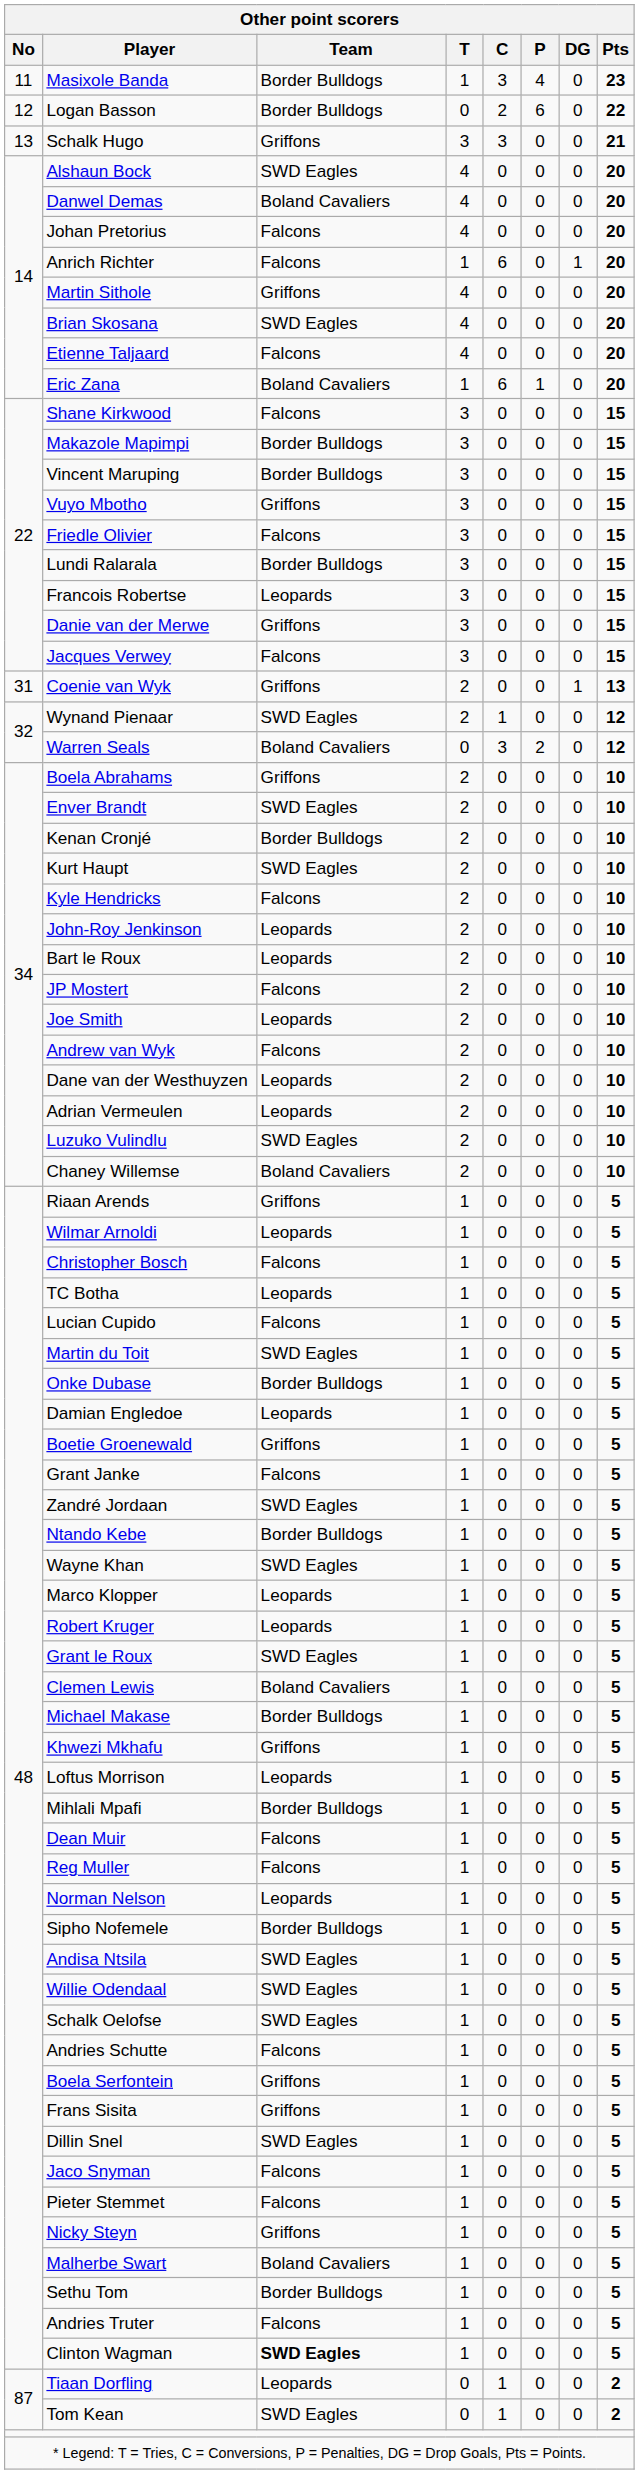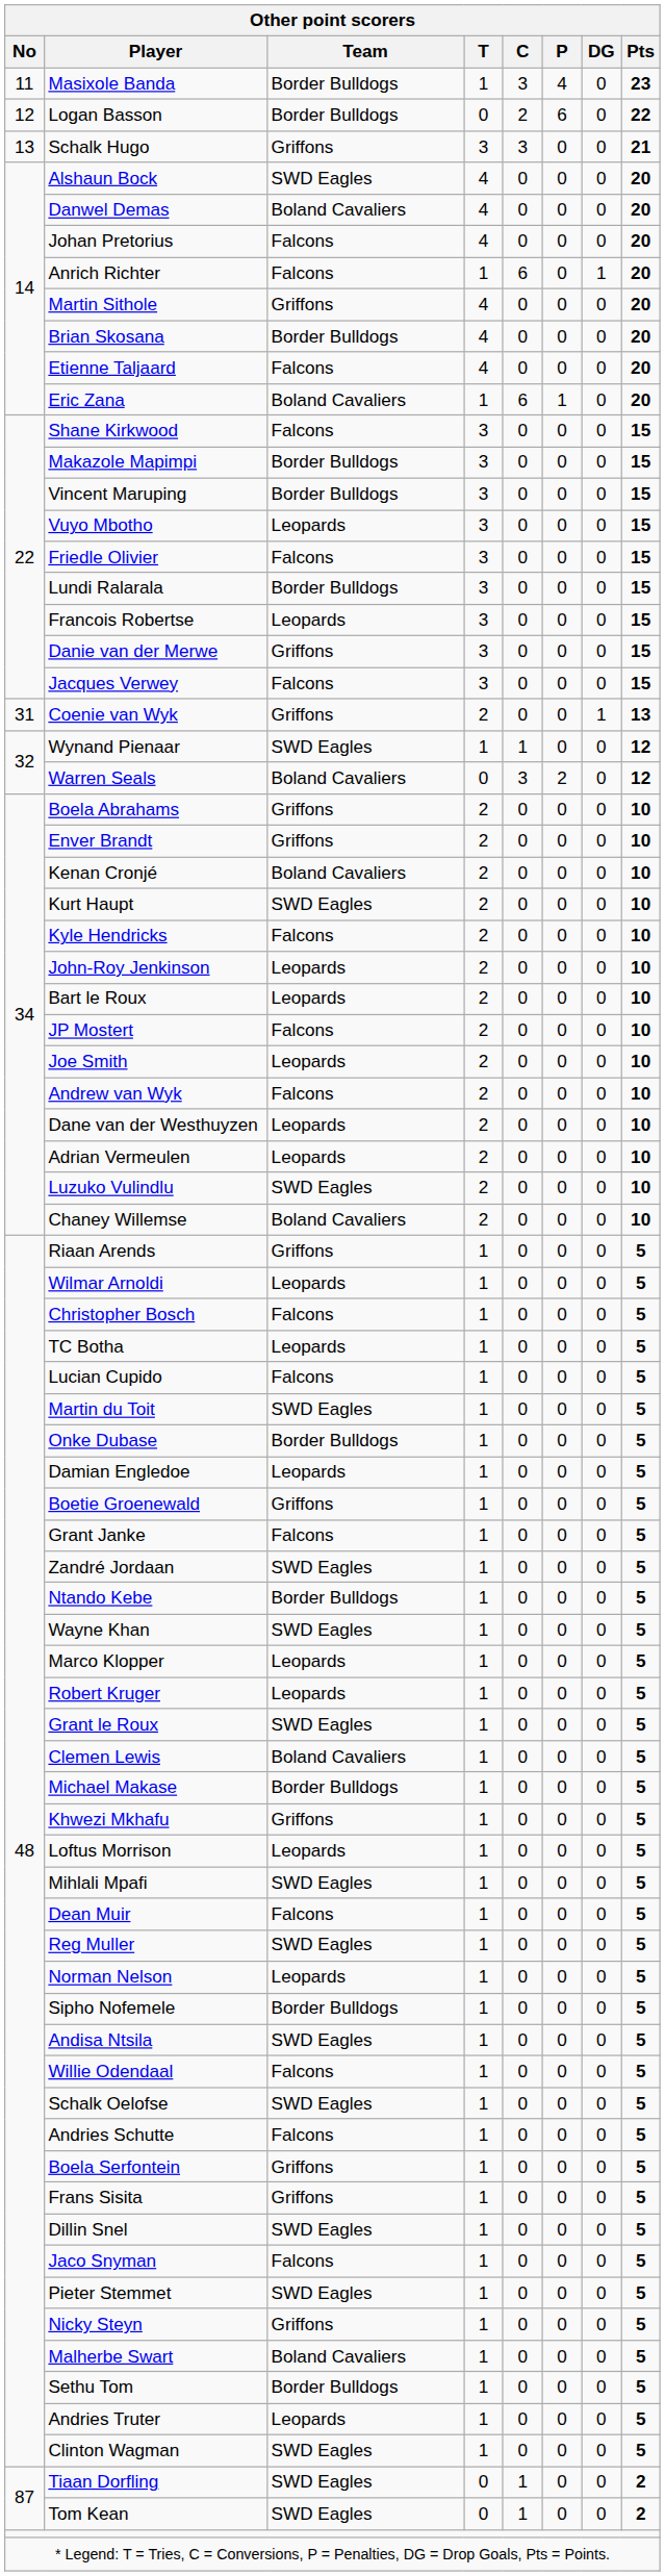 <table class="wikitable collapsible collapsed sortable" style="text-align:center; line-height:130%; font-size:90%; width:60%;">
 <tr>
 <th colspan="100%">Other point scorers</th>
 </tr>
 <tr>
 <th style="width:6%;">No</th>
 <th style="width:34%;">Player</th>
 <th style="width:30%;">Team</th>
 <th style="width:6%;">T</th>
 <th style="width:6%;">C</th>
 <th style="width:6%;">P</th>
 <th style="width:6%;">DG</th>
 <th style="width:6%;">Pts<br></th>
 </tr>
 <tr>
 <td>11</td>
 <td align=left><a href='#'>Masixole Banda</a></td>
 <td align=left>Border Bulldogs</td>
 <td>1</td>
 <td>3</td>
 <td>4</td>
 <td>0</td>
 <td><strong>23</strong></td>
 </tr>
 <tr>
 <td>12</td>
 <td align=left>Logan Basson</td>
 <td align=left>Border Bulldogs</td>
 <td>0</td>
 <td>2</td>
 <td>6</td>
 <td>0</td>
 <td><strong>22</strong></td>
 </tr>
 <tr>
 <td>13</td>
 <td align=left>Schalk Hugo</td>
 <td align=left>Griffons</td>
 <td>3</td>
 <td>3</td>
 <td>0</td>
 <td>0</td>
 <td><strong>21</strong></td>
 </tr>
 <tr>
 <td rowspan=8>14</td>
 <td align=left><a href='#'>Alshaun Bock</a></td>
 <td align=left>SWD Eagles</td>
 <td>4</td>
 <td>0</td>
 <td>0</td>
 <td>0</td>
 <td><strong>20</strong></td>
 </tr>
 <tr>
 <td align=left><a href='#'>Danwel Demas</a></td>
 <td align=left>Boland Cavaliers</td>
 <td>4</td>
 <td>0</td>
 <td>0</td>
 <td>0</td>
 <td><strong>20</strong></td>
 </tr>
 <tr>
 <td align=left>Johan Pretorius</td>
 <td align=left>Falcons</td>
 <td>4</td>
 <td>0</td>
 <td>0</td>
 <td>0</td>
 <td><strong>20</strong></td>
 </tr>
 <tr>
 <td align=left>Anrich Richter</td>
 <td align=left>Falcons</td>
 <td>1</td>
 <td>6</td>
 <td>0</td>
 <td>1</td>
 <td><strong>20</strong></td>
 </tr>
 <tr>
 <td align=left><a href='#'>Martin Sithole</a></td>
 <td align=left>Griffons</td>
 <td>4</td>
 <td>0</td>
 <td>0</td>
 <td>0</td>
 <td><strong>20</strong></td>
 </tr>
 <tr>
 <td align=left><a href='#'>Brian Skosana</a></td>
-<td align=left>SWD Eagles</td>
+<td align=left>Border Bulldogs</td>
 <td>4</td>
 <td>0</td>
 <td>0</td>
 <td>0</td>
 <td><strong>20</strong></td>
 </tr>
 <tr>
 <td align=left><a href='#'>Etienne Taljaard</a></td>
 <td align=left>Falcons</td>
 <td>4</td>
 <td>0</td>
 <td>0</td>
 <td>0</td>
 <td><strong>20</strong></td>
 </tr>
 <tr>
 <td align=left><a href='#'>Eric Zana</a></td>
 <td align=left>Boland Cavaliers</td>
 <td>1</td>
 <td>6</td>
 <td>1</td>
 <td>0</td>
 <td><strong>20</strong></td>
 </tr>
 <tr>
 <td rowspan=9>22</td>
 <td align=left><a href='#'>Shane Kirkwood</a></td>
 <td align=left>Falcons</td>
 <td>3</td>
 <td>0</td>
 <td>0</td>
 <td>0</td>
 <td><strong>15</strong></td>
 </tr>
 <tr>
 <td align=left><a href='#'>Makazole Mapimpi</a></td>
 <td align=left>Border Bulldogs</td>
 <td>3</td>
 <td>0</td>
 <td>0</td>
 <td>0</td>
 <td><strong>15</strong></td>
 </tr>
 <tr>
 <td align=left>Vincent Maruping</td>
 <td align=left>Border Bulldogs</td>
 <td>3</td>
 <td>0</td>
 <td>0</td>
 <td>0</td>
 <td><strong>15</strong></td>
 </tr>
 <tr>
 <td align=left><a href='#'>Vuyo Mbotho</a></td>
-<td align=left>Griffons</td>
+<td align=left>Leopards</td>
 <td>3</td>
 <td>0</td>
 <td>0</td>
 <td>0</td>
 <td><strong>15</strong></td>
 </tr>
 <tr>
 <td align=left><a href='#'>Friedle Olivier</a></td>
 <td align=left>Falcons</td>
 <td>3</td>
 <td>0</td>
 <td>0</td>
 <td>0</td>
 <td><strong>15</strong></td>
 </tr>
 <tr>
 <td align=left>Lundi Ralarala</td>
 <td align=left>Border Bulldogs</td>
 <td>3</td>
 <td>0</td>
 <td>0</td>
 <td>0</td>
 <td><strong>15</strong></td>
 </tr>
 <tr>
 <td align=left>Francois Robertse</td>
 <td align=left>Leopards</td>
 <td>3</td>
 <td>0</td>
 <td>0</td>
 <td>0</td>
 <td><strong>15</strong></td>
 </tr>
 <tr>
 <td align=left><a href='#'>Danie van der Merwe</a></td>
 <td align=left>Griffons</td>
 <td>3</td>
 <td>0</td>
 <td>0</td>
 <td>0</td>
 <td><strong>15</strong></td>
 </tr>
 <tr>
 <td align=left><a href='#'>Jacques Verwey</a></td>
 <td align=left>Falcons</td>
 <td>3</td>
 <td>0</td>
 <td>0</td>
 <td>0</td>
 <td><strong>15</strong></td>
 </tr>
 <tr>
 <td>31</td>
 <td align=left><a href='#'>Coenie van Wyk</a></td>
 <td align=left>Griffons</td>
 <td>2</td>
 <td>0</td>
 <td>0</td>
 <td>1</td>
 <td><strong>13</strong></td>
 </tr>
 <tr>
 <td rowspan=2>32</td>
 <td align=left>Wynand Pienaar</td>
 <td align=left>SWD Eagles</td>
-<td>2</td>
+<td>1</td>
 <td>1</td>
 <td>0</td>
 <td>0</td>
 <td><strong>12</strong></td>
 </tr>
 <tr>
 <td align=left><a href='#'>Warren Seals</a></td>
 <td align=left>Boland Cavaliers</td>
 <td>0</td>
 <td>3</td>
 <td>2</td>
 <td>0</td>
 <td><strong>12</strong></td>
 </tr>
 <tr>
 <td rowspan=14>34</td>
 <td align=left><a href='#'>Boela Abrahams</a></td>
 <td align=left>Griffons</td>
 <td>2</td>
 <td>0</td>
 <td>0</td>
 <td>0</td>
 <td><strong>10</strong></td>
 </tr>
 <tr>
 <td align=left><a href='#'>Enver Brandt</a></td>
-<td align=left>SWD Eagles</td>
+<td align=left>Griffons</td>
 <td>2</td>
 <td>0</td>
 <td>0</td>
 <td>0</td>
 <td><strong>10</strong></td>
 </tr>
 <tr>
 <td align=left>Kenan Cronjé</td>
-<td align=left>Border Bulldogs</td>
+<td align=left>Boland Cavaliers</td>
 <td>2</td>
 <td>0</td>
 <td>0</td>
 <td>0</td>
 <td><strong>10</strong></td>
 </tr>
 <tr>
 <td align=left>Kurt Haupt</td>
 <td align=left>SWD Eagles</td>
 <td>2</td>
 <td>0</td>
 <td>0</td>
 <td>0</td>
 <td><strong>10</strong></td>
 </tr>
 <tr>
 <td align=left><a href='#'>Kyle Hendricks</a></td>
 <td align=left>Falcons</td>
 <td>2</td>
 <td>0</td>
 <td>0</td>
 <td>0</td>
 <td><strong>10</strong></td>
 </tr>
 <tr>
 <td align=left><a href='#'>John-Roy Jenkinson</a></td>
 <td align=left>Leopards</td>
 <td>2</td>
 <td>0</td>
 <td>0</td>
 <td>0</td>
 <td><strong>10</strong></td>
 </tr>
 <tr>
 <td align=left>Bart le Roux</td>
 <td align=left>Leopards</td>
 <td>2</td>
 <td>0</td>
 <td>0</td>
 <td>0</td>
 <td><strong>10</strong></td>
 </tr>
 <tr>
 <td align=left><a href='#'>JP Mostert</a></td>
 <td align=left>Falcons</td>
 <td>2</td>
 <td>0</td>
 <td>0</td>
 <td>0</td>
 <td><strong>10</strong></td>
 </tr>
 <tr>
 <td align=left><a href='#'>Joe Smith</a></td>
 <td align=left>Leopards</td>
 <td>2</td>
 <td>0</td>
 <td>0</td>
 <td>0</td>
 <td><strong>10</strong></td>
 </tr>
 <tr>
 <td align=left><a href='#'>Andrew van Wyk</a></td>
 <td align=left>Falcons</td>
 <td>2</td>
 <td>0</td>
 <td>0</td>
 <td>0</td>
 <td><strong>10</strong></td>
 </tr>
 <tr>
 <td align=left>Dane van der Westhuyzen</td>
 <td align=left>Leopards</td>
 <td>2</td>
 <td>0</td>
 <td>0</td>
 <td>0</td>
 <td><strong>10</strong></td>
 </tr>
 <tr>
 <td align=left>Adrian Vermeulen</td>
 <td align=left>Leopards</td>
 <td>2</td>
 <td>0</td>
 <td>0</td>
 <td>0</td>
 <td><strong>10</strong></td>
 </tr>
 <tr>
 <td align=left><a href='#'>Luzuko Vulindlu</a></td>
 <td align=left>SWD Eagles</td>
 <td>2</td>
 <td>0</td>
 <td>0</td>
 <td>0</td>
 <td><strong>10</strong></td>
 </tr>
 <tr>
 <td align=left>Chaney Willemse</td>
 <td align=left>Boland Cavaliers</td>
 <td>2</td>
 <td>0</td>
 <td>0</td>
 <td>0</td>
 <td><strong>10</strong></td>
 </tr>
 <tr>
 <td rowspan=39>48</td>
 <td align=left>Riaan Arends</td>
 <td align=left>Griffons</td>
 <td>1</td>
 <td>0</td>
 <td>0</td>
 <td>0</td>
 <td><strong>5</strong></td>
 </tr>
 <tr>
 <td align=left><a href='#'>Wilmar Arnoldi</a></td>
 <td align=left>Leopards</td>
 <td>1</td>
 <td>0</td>
 <td>0</td>
 <td>0</td>
 <td><strong>5</strong></td>
 </tr>
 <tr>
 <td align=left><a href='#'>Christopher Bosch</a></td>
 <td align=left>Falcons</td>
 <td>1</td>
 <td>0</td>
 <td>0</td>
 <td>0</td>
 <td><strong>5</strong></td>
 </tr>
 <tr>
 <td align=left>TC Botha</td>
 <td align=left>Leopards</td>
 <td>1</td>
 <td>0</td>
 <td>0</td>
 <td>0</td>
 <td><strong>5</strong></td>
 </tr>
 <tr>
 <td align=left>Lucian Cupido</td>
 <td align=left>Falcons</td>
 <td>1</td>
 <td>0</td>
 <td>0</td>
 <td>0</td>
 <td><strong>5</strong></td>
 </tr>
 <tr>
 <td align=left><a href='#'>Martin du Toit</a></td>
 <td align=left>SWD Eagles</td>
 <td>1</td>
 <td>0</td>
 <td>0</td>
 <td>0</td>
 <td><strong>5</strong></td>
 </tr>
 <tr>
 <td align=left><a href='#'>Onke Dubase</a></td>
 <td align=left>Border Bulldogs</td>
 <td>1</td>
 <td>0</td>
 <td>0</td>
 <td>0</td>
 <td><strong>5</strong></td>
 </tr>
 <tr>
 <td align=left>Damian Engledoe</td>
 <td align=left>Leopards</td>
 <td>1</td>
 <td>0</td>
 <td>0</td>
 <td>0</td>
 <td><strong>5</strong></td>
 </tr>
 <tr>
 <td align=left><a href='#'>Boetie Groenewald</a></td>
 <td align=left>Griffons</td>
 <td>1</td>
 <td>0</td>
 <td>0</td>
 <td>0</td>
 <td><strong>5</strong></td>
 </tr>
 <tr>
 <td align=left>Grant Janke</td>
 <td align=left>Falcons</td>
 <td>1</td>
 <td>0</td>
 <td>0</td>
 <td>0</td>
 <td><strong>5</strong></td>
 </tr>
 <tr>
 <td align=left>Zandré Jordaan</td>
 <td align=left>SWD Eagles</td>
 <td>1</td>
 <td>0</td>
 <td>0</td>
 <td>0</td>
 <td><strong>5</strong></td>
 </tr>
 <tr>
 <td align=left><a href='#'>Ntando Kebe</a></td>
 <td align=left>Border Bulldogs</td>
 <td>1</td>
 <td>0</td>
 <td>0</td>
 <td>0</td>
 <td><strong>5</strong></td>
 </tr>
 <tr>
 <td align=left>Wayne Khan</td>
 <td align=left>SWD Eagles</td>
 <td>1</td>
 <td>0</td>
 <td>0</td>
 <td>0</td>
 <td><strong>5</strong></td>
 </tr>
 <tr>
 <td align=left>Marco Klopper</td>
 <td align=left>Leopards</td>
 <td>1</td>
 <td>0</td>
 <td>0</td>
 <td>0</td>
 <td><strong>5</strong></td>
 </tr>
 <tr>
 <td align=left><a href='#'>Robert Kruger</a></td>
 <td align=left>Leopards</td>
 <td>1</td>
 <td>0</td>
 <td>0</td>
 <td>0</td>
 <td><strong>5</strong></td>
 </tr>
 <tr>
 <td align=left><a href='#'>Grant le Roux</a></td>
 <td align=left>SWD Eagles</td>
 <td>1</td>
 <td>0</td>
 <td>0</td>
 <td>0</td>
 <td><strong>5</strong></td>
 </tr>
 <tr>
 <td align=left><a href='#'>Clemen Lewis</a></td>
 <td align=left>Boland Cavaliers</td>
 <td>1</td>
 <td>0</td>
 <td>0</td>
 <td>0</td>
 <td><strong>5</strong></td>
 </tr>
 <tr>
 <td align=left><a href='#'>Michael Makase</a></td>
 <td align=left>Border Bulldogs</td>
 <td>1</td>
 <td>0</td>
 <td>0</td>
 <td>0</td>
 <td><strong>5</strong></td>
 </tr>
 <tr>
 <td align=left><a href='#'>Khwezi Mkhafu</a></td>
 <td align=left>Griffons</td>
 <td>1</td>
 <td>0</td>
 <td>0</td>
 <td>0</td>
 <td><strong>5</strong></td>
 </tr>
 <tr>
 <td align=left>Loftus Morrison</td>
 <td align=left>Leopards</td>
 <td>1</td>
 <td>0</td>
 <td>0</td>
 <td>0</td>
 <td><strong>5</strong></td>
 </tr>
 <tr>
 <td align=left>Mihlali Mpafi</td>
-<td align=left>Border Bulldogs</td>
+<td align=left>SWD Eagles</td>
 <td>1</td>
 <td>0</td>
 <td>0</td>
 <td>0</td>
 <td><strong>5</strong></td>
 </tr>
 <tr>
 <td align=left><a href='#'>Dean Muir</a></td>
 <td align=left>Falcons</td>
 <td>1</td>
 <td>0</td>
 <td>0</td>
 <td>0</td>
 <td><strong>5</strong></td>
 </tr>
 <tr>
 <td align=left><a href='#'>Reg Muller</a></td>
-<td align=left>Falcons</td>
+<td align=left>SWD Eagles</td>
 <td>1</td>
 <td>0</td>
 <td>0</td>
 <td>0</td>
 <td><strong>5</strong></td>
 </tr>
 <tr>
 <td align=left><a href='#'>Norman Nelson</a></td>
 <td align=left>Leopards</td>
 <td>1</td>
 <td>0</td>
 <td>0</td>
 <td>0</td>
 <td><strong>5</strong></td>
 </tr>
 <tr>
 <td align=left>Sipho Nofemele</td>
 <td align=left>Border Bulldogs</td>
 <td>1</td>
 <td>0</td>
 <td>0</td>
 <td>0</td>
 <td><strong>5</strong></td>
 </tr>
 <tr>
 <td align=left><a href='#'>Andisa Ntsila</a></td>
 <td align=left>SWD Eagles</td>
 <td>1</td>
 <td>0</td>
 <td>0</td>
 <td>0</td>
 <td><strong>5</strong></td>
 </tr>
 <tr>
 <td align=left><a href='#'>Willie Odendaal</a></td>
-<td align=left>SWD Eagles</td>
+<td align=left>Falcons</td>
 <td>1</td>
 <td>0</td>
 <td>0</td>
 <td>0</td>
 <td><strong>5</strong></td>
 </tr>
 <tr>
 <td align=left>Schalk Oelofse</td>
 <td align=left>SWD Eagles</td>
 <td>1</td>
 <td>0</td>
 <td>0</td>
 <td>0</td>
 <td><strong>5</strong></td>
 </tr>
 <tr>
 <td align=left>Andries Schutte</td>
 <td align=left>Falcons</td>
 <td>1</td>
 <td>0</td>
 <td>0</td>
 <td>0</td>
 <td><strong>5</strong></td>
 </tr>
 <tr>
 <td align=left><a href='#'>Boela Serfontein</a></td>
 <td align=left>Griffons</td>
 <td>1</td>
 <td>0</td>
 <td>0</td>
 <td>0</td>
 <td><strong>5</strong></td>
 </tr>
 <tr>
 <td align=left>Frans Sisita</td>
 <td align=left>Griffons</td>
 <td>1</td>
 <td>0</td>
 <td>0</td>
 <td>0</td>
 <td><strong>5</strong></td>
 </tr>
 <tr>
 <td align=left>Dillin Snel</td>
 <td align=left>SWD Eagles</td>
 <td>1</td>
 <td>0</td>
 <td>0</td>
 <td>0</td>
 <td><strong>5</strong></td>
 </tr>
 <tr>
 <td align=left><a href='#'>Jaco Snyman</a></td>
 <td align=left>Falcons</td>
 <td>1</td>
 <td>0</td>
 <td>0</td>
 <td>0</td>
 <td><strong>5</strong></td>
 </tr>
 <tr>
 <td align=left>Pieter Stemmet</td>
-<td align=left>Falcons</td>
+<td align=left>SWD Eagles</td>
 <td>1</td>
 <td>0</td>
 <td>0</td>
 <td>0</td>
 <td><strong>5</strong></td>
 </tr>
 <tr>
 <td align=left><a href='#'>Nicky Steyn</a></td>
 <td align=left>Griffons</td>
 <td>1</td>
 <td>0</td>
 <td>0</td>
 <td>0</td>
 <td><strong>5</strong></td>
 </tr>
 <tr>
 <td align=left><a href='#'>Malherbe Swart</a></td>
 <td align=left>Boland Cavaliers</td>
 <td>1</td>
 <td>0</td>
 <td>0</td>
 <td>0</td>
 <td><strong>5</strong></td>
 </tr>
 <tr>
 <td align=left>Sethu Tom</td>
 <td align=left>Border Bulldogs</td>
 <td>1</td>
 <td>0</td>
 <td>0</td>
 <td>0</td>
 <td><strong>5</strong></td>
 </tr>
 <tr>
 <td align=left>Andries Truter</td>
-<td align=left>Falcons</td>
+<td align=left>Leopards</td>
 <td>1</td>
 <td>0</td>
 <td>0</td>
 <td>0</td>
 <td><strong>5</strong></td>
 </tr>
 <tr>
 <td align=left>Clinton Wagman</td>
-<td align=left><strong>SWD Eagles</strong></td>
+<td align=left>SWD Eagles</td>
 <td>1</td>
 <td>0</td>
 <td>0</td>
 <td>0</td>
 <td><strong>5</strong></td>
 </tr>
 <tr>
 <td rowspan=2>87</td>
 <td align=left><a href='#'>Tiaan Dorfling</a></td>
-<td align=left>Leopards</td>
+<td align=left>SWD Eagles</td>
 <td>0</td>
 <td>1</td>
 <td>0</td>
 <td>0</td>
 <td><strong>2</strong></td>
 </tr>
 <tr>
 <td align=left>Tom Kean</td>
 <td align=left>SWD Eagles</td>
 <td>0</td>
 <td>1</td>
 <td>0</td>
 <td>0</td>
 <td><strong>2</strong></td>
 </tr>
 <tr>
 <td colspan="8"></td>
 </tr>
 <tr>
 <td colspan="8"><small>* Legend: T = Tries, C = Conversions, P = Penalties, DG = Drop Goals, Pts = Points.</small></td>
 </tr>
 </table>
